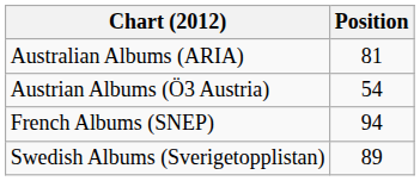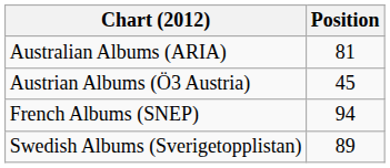 <table class="wikitable sortable">
 <tr>
 <th scope="col">Chart (2012)</th>
 <th scope="col">Position</th>
 </tr>
 <tr>
 <td>Australian Albums (ARIA)</td>
 <td style="text-align:center;">81</td>
 </tr>
 <tr>
 <td>Austrian Albums (Ö3 Austria)</td>
-<td style="text-align:center;">54</td>
+<td style="text-align:center;">45</td>
 </tr>
 <tr>
 <td>French Albums (SNEP)</td>
 <td style="text-align:center;">94</td>
 </tr>
 <tr>
 <td>Swedish Albums (Sverigetopplistan)</td>
 <td style="text-align:center;">89</td>
 </tr>
 </table>
